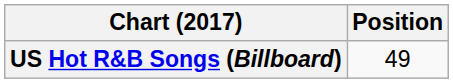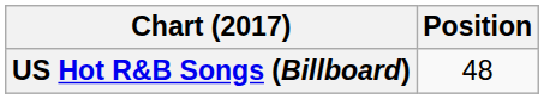 <table class="wikitable sortable plainrowheaders" style="text-align:center">
 <tr>
 <th scope="col">Chart (2017)</th>
 <th scope="col">Position</th>
 </tr>
 <tr>
 <th scope="row">US <a href='#'>Hot R&B Songs</a> (<em>Billboard</em>)</th>
-<td>49</td>
+<td>48</td>
 </tr>
 </table>
